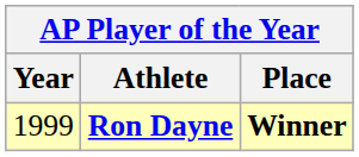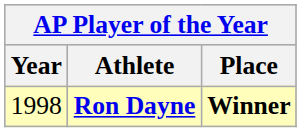 <table class="wikitable">
 <tr>
 <th colspan=3><strong><a href='#'>AP Player of the Year</a></strong></th>
 </tr>
 <tr>
 <th>Year</th>
 <th>Athlete</th>
 <th>Place</th>
 </tr>
 <tr style="background:#ffb;">
-<td>1999</td>
+<td>1998</td>
 <td><strong><a href='#'>Ron Dayne</a></strong></td>
 <td><strong>Winner</strong></td>
 </tr>
 </table>
